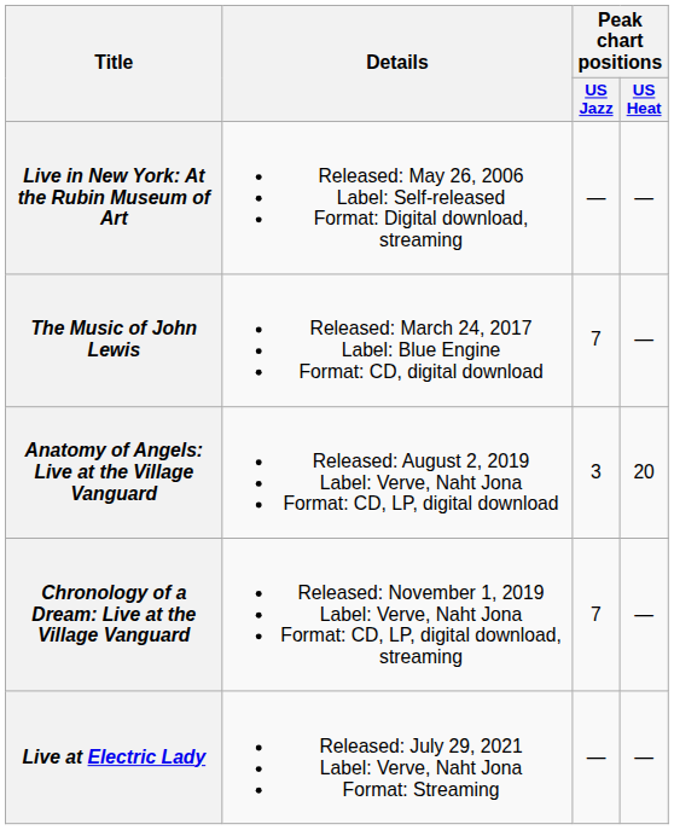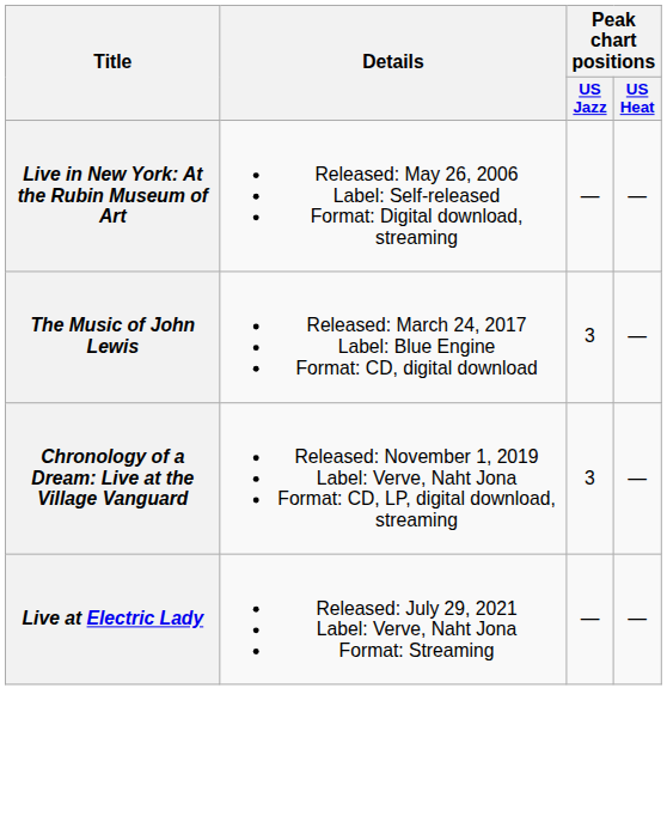 <table class="wikitable plainrowheaders" style="text-align:center;">
 <tr>
 <th scope="col" rowspan="2" style="width:11em;">Title</th>
 <th scope="col" rowspan="2" style="width:18em;">Details</th>
 <th scope="col" colspan="2">Peak chart positions</th>
 </tr>
 <tr>
 <th scope="col" style="width:2.5em;font-size:85%;"><a href='#'>US<br>Jazz</a><br></th>
 <th scope="col" style="width:2.5em;font-size:85%;"><a href='#'>US<br>Heat</a><br></th>
 </tr>
 <tr>
 <th scope="row"><em>Live in New York: At the Rubin Museum of Art</em></th>
 <td><br><ul><li>Released: May 26, 2006</li><li>Label: Self-released</li><li>Format: Digital download, streaming</li></ul></td>
 <td>—</td>
 <td>—</td>
 </tr>
 <tr>
 <th scope="row"><em>The Music of John Lewis</em><br></th>
 <td><br><ul><li>Released: March 24, 2017</li><li>Label: Blue Engine</li><li>Format: CD, digital download</li></ul></td>
-<td>7</td>
+<td>3</td>
 <td>—</td>
-</tr>
-<tr>
-<th scope="row"><em>Anatomy of Angels: Live at the Village Vanguard</em></th>
-<td><br><ul><li>Released: August 2, 2019</li><li>Label: Verve, Naht Jona</li><li>Format: CD, LP, digital download</li></ul></td>
-<td>3</td>
-<td>20</td>
 </tr>
 <tr>
 <th scope="row"><em>Chronology of a Dream: Live at the Village Vanguard</em></th>
 <td><br><ul><li>Released: November 1, 2019</li><li>Label: Verve, Naht Jona</li><li>Format: CD, LP, digital download, streaming</li></ul></td>
-<td>7</td>
+<td>3</td>
 <td>—</td>
 </tr>
 <tr>
 <th scope="row"><em>Live at <a href='#'>Electric Lady</a></em></th>
 <td><br><ul><li>Released: July 29, 2021</li><li>Label: Verve, Naht Jona</li><li>Format: Streaming</li></ul></td>
 <td>—</td>
 <td>—</td>
 </tr>
 </table>
